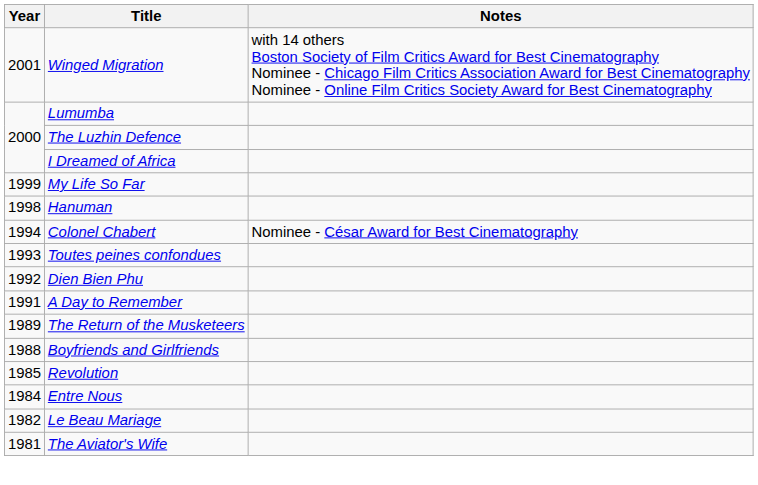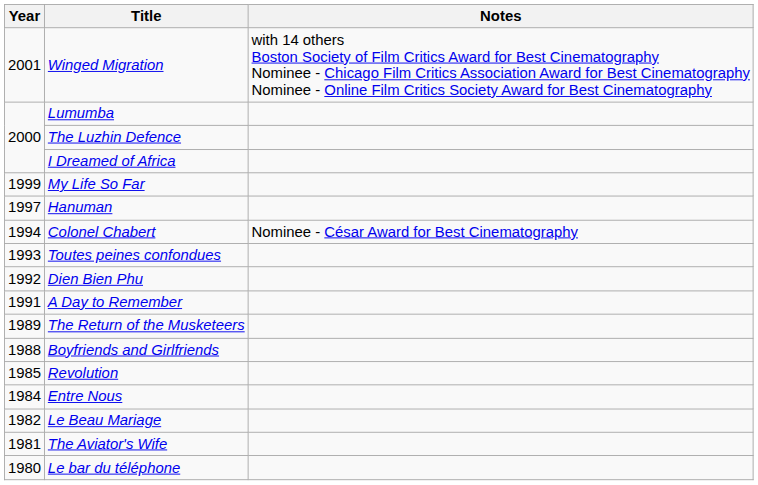 <table class="wikitable sortable">
 <tr>
 <th>Year</th>
 <th>Title</th>
 <th class="unsortable">Notes</th>
 </tr>
 <tr>
 <td>2001</td>
 <td><em><a href='#'>Winged Migration</a></em></td>
 <td>with 14 others<br><a href='#'>Boston Society of Film Critics Award for Best Cinematography</a><br>Nominee - <a href='#'>Chicago Film Critics Association Award for Best Cinematography</a><br>Nominee - <a href='#'>Online Film Critics Society Award for Best Cinematography</a></td>
 </tr>
 <tr>
 <td rowspan="3">2000</td>
 <td><em><a href='#'>Lumumba</a></em></td>
 <td></td>
 </tr>
 <tr>
 <td><em><a href='#'>The Luzhin Defence</a></em></td>
 <td></td>
 </tr>
 <tr>
 <td><em><a href='#'>I Dreamed of Africa</a></em></td>
 <td></td>
 </tr>
 <tr>
 <td>1999</td>
 <td><em><a href='#'>My Life So Far</a></em></td>
 <td></td>
 </tr>
 <tr>
-<td>1998</td>
+<td>1997</td>
 <td><em><a href='#'>Hanuman</a></em></td>
 <td></td>
 </tr>
 <tr>
 <td>1994</td>
 <td><em><a href='#'>Colonel Chabert</a></em></td>
 <td>Nominee - <a href='#'>César Award for Best Cinematography</a></td>
 </tr>
 <tr>
 <td>1993</td>
 <td><em><a href='#'>Toutes peines confondues</a></em></td>
 <td></td>
 </tr>
 <tr>
 <td>1992</td>
 <td><em><a href='#'>Dien Bien Phu</a></em></td>
 <td></td>
 </tr>
 <tr>
 <td>1991</td>
 <td><em><a href='#'>A Day to Remember</a></em></td>
 <td></td>
 </tr>
 <tr>
 <td>1989</td>
 <td><em><a href='#'>The Return of the Musketeers</a></em></td>
 <td></td>
 </tr>
 <tr>
 <td>1988</td>
 <td><em><a href='#'>Boyfriends and Girlfriends</a></em></td>
 <td></td>
 </tr>
 <tr>
 <td>1985</td>
 <td><em><a href='#'>Revolution</a></em></td>
 <td></td>
 </tr>
 <tr>
 <td>1984</td>
 <td><em><a href='#'>Entre Nous</a></em></td>
 <td></td>
 </tr>
 <tr>
 <td>1982</td>
 <td><em><a href='#'>Le Beau Mariage</a></em></td>
 <td></td>
 </tr>
 <tr>
 <td>1981</td>
 <td><em><a href='#'>The Aviator's Wife</a></em></td>
 <td></td>
 </tr>
+<tr>
+<td>1980</td>
+<td><em><a href='#'>Le bar du téléphone</a></em></td>
+<td></td>
+</tr>
 </table>
